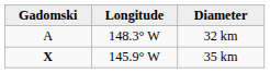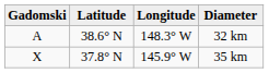 <table class="wikitable">
 <tr>
 <th width="25%" style="background:#eeeeee;">Gadomski</th>
+<th width="25%" style="background:#eeeeee;">Latitude</th>
 <th width="25%" style="background:#eeeeee;">Longitude</th>
 <th width="25%" style="background:#eeeeee;">Diameter</th>
 </tr>
 <tr>
 <td align="center">A</td>
+<td align="center">38.6° N</td>
 <td align="center">148.3° W</td>
 <td align="center">32 km</td>
 </tr>
 <tr>
-<td align="center"><strong>X</strong></td>
+<td align="center">X</td>
+<td align="center">37.8° N</td>
 <td align="center">145.9° W</td>
 <td align="center">35 km</td>
 </tr>
 </table>
